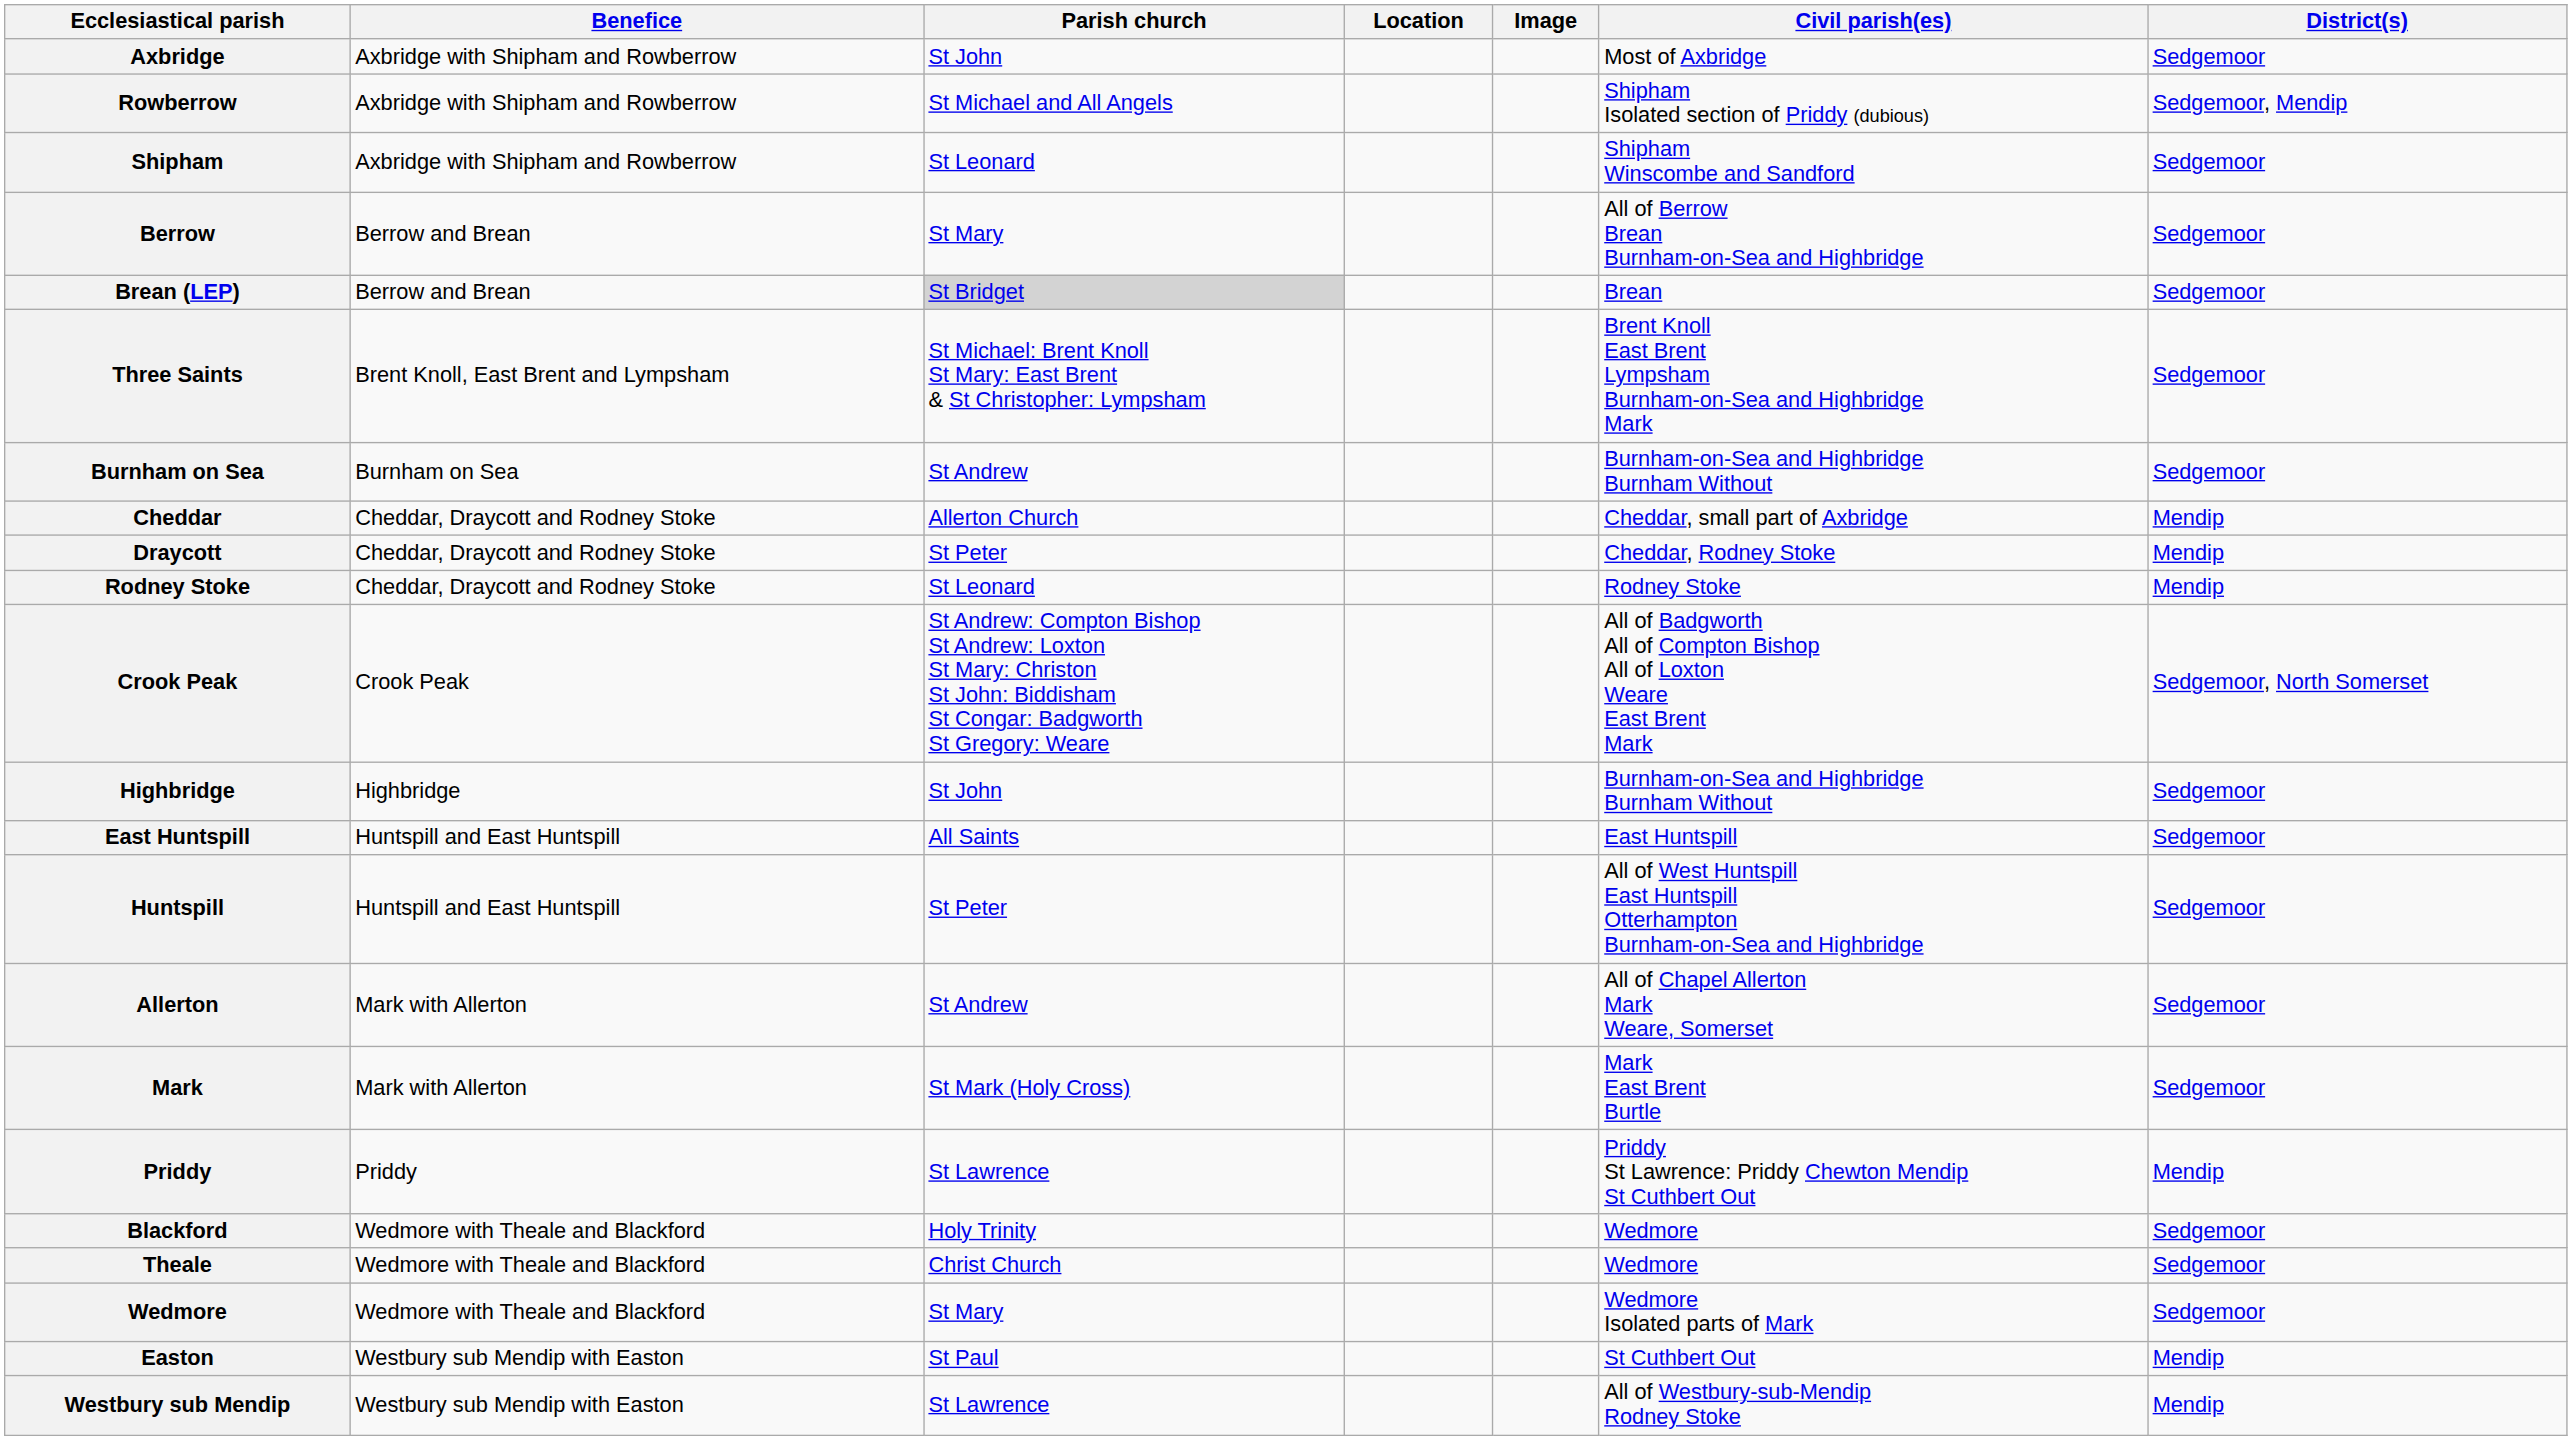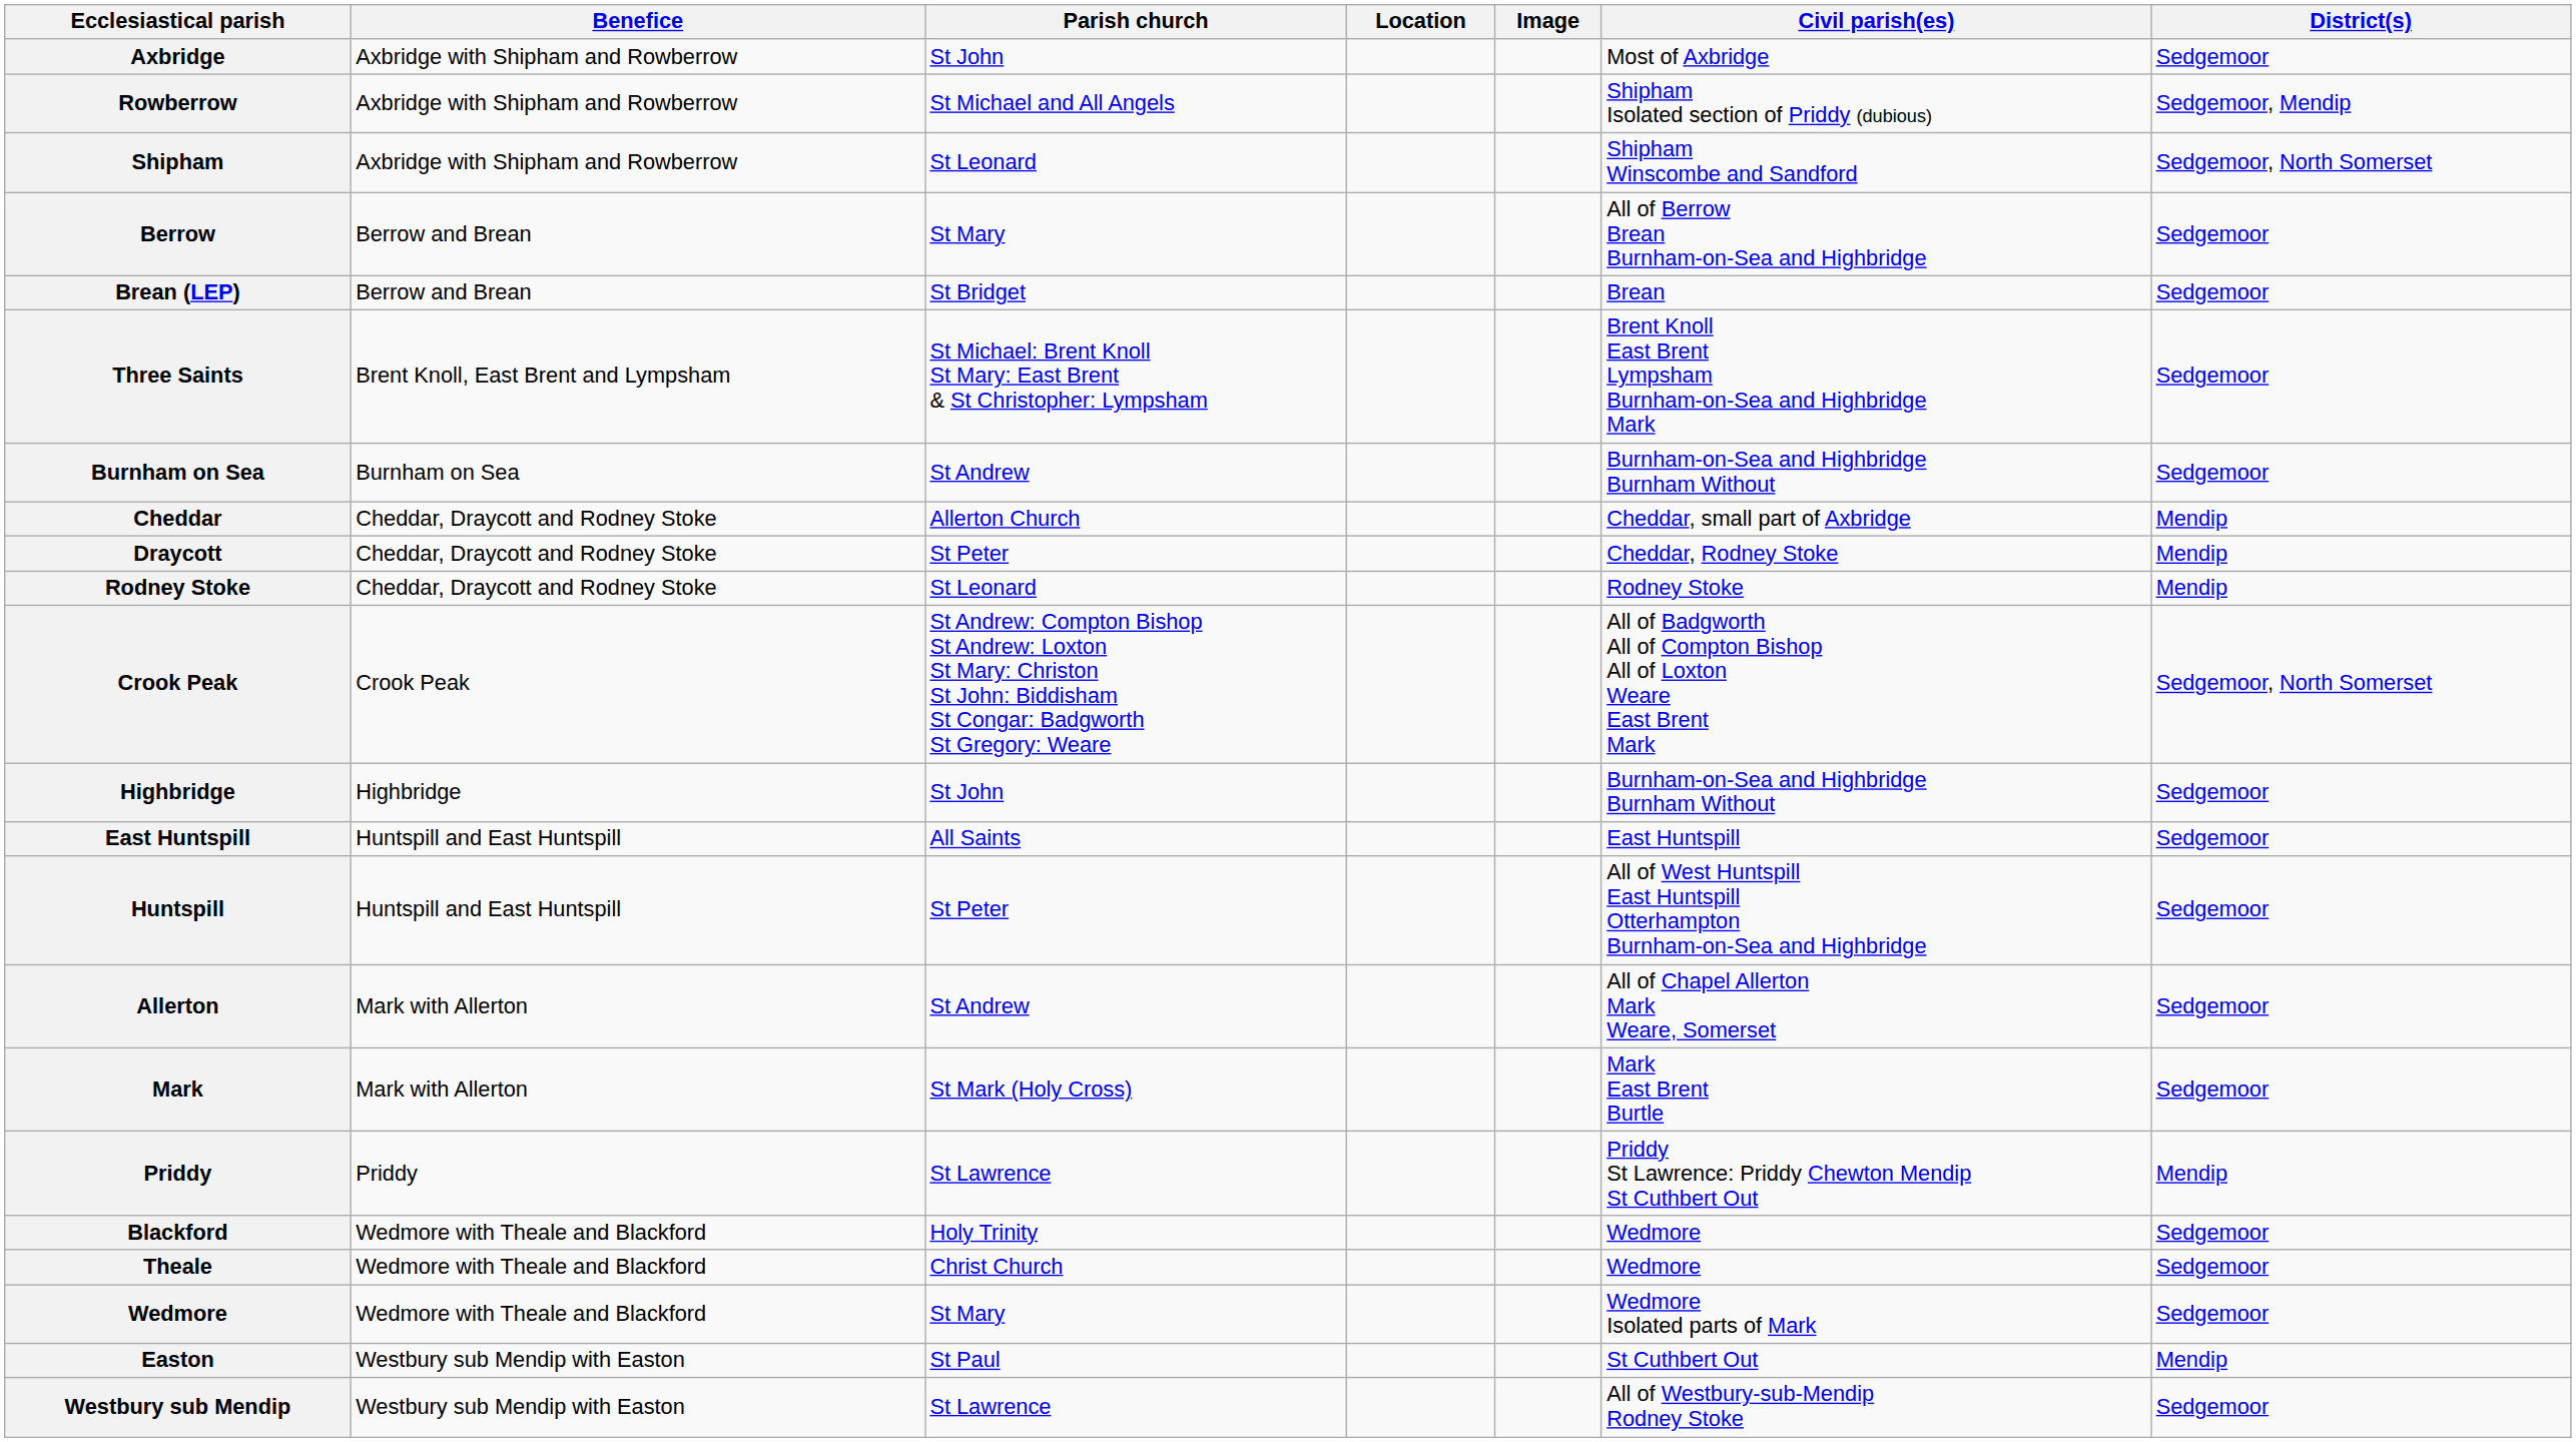 <table class="wikitable sortable" style="width:95%;">
 <tr>
 <th scope="col">Ecclesiastical parish</th>
 <th scope="col"><a href='#'>Benefice</a></th>
 <th scope="col">Parish church</th>
 <th scope="col">Location</th>
 <th scope="col" class="unsortable">Image</th>
 <th scope="col"><a href='#'>Civil parish(es)</a></th>
 <th scope="col"><a href='#'>District(s)</a></th>
 </tr>
 <tr>
 <th scope="row">Axbridge</th>
 <td>Axbridge with Shipham and Rowberrow</td>
 <td><a href='#'>St John</a></td>
 <td><small></small></td>
 <td></td>
 <td>Most of <a href='#'>Axbridge</a></td>
 <td><a href='#'>Sedgemoor</a></td>
 </tr>
 <tr>
 <th scope="row">Rowberrow</th>
 <td>Axbridge with Shipham and Rowberrow</td>
 <td><a href='#'>St Michael and All Angels</a></td>
 <td><small></small></td>
 <td></td>
 <td><a href='#'>Shipham</a><br>Isolated section of <a href='#'>Priddy</a> <small>(dubious)</small></td>
 <td><a href='#'>Sedgemoor</a>, <a href='#'>Mendip</a></td>
 </tr>
 <tr>
 <th scope="row">Shipham</th>
 <td>Axbridge with Shipham and Rowberrow</td>
 <td><a href='#'>St Leonard</a></td>
 <td><small></small></td>
 <td></td>
 <td><a href='#'>Shipham</a><br><a href='#'>Winscombe and Sandford</a></td>
-<td><a href='#'>Sedgemoor</a></td>
+<td><a href='#'>Sedgemoor</a>, <a href='#'>North Somerset</a></td>
 </tr>
 <tr>
 <th scope="row">Berrow</th>
 <td>Berrow and Brean</td>
 <td><a href='#'>St Mary</a></td>
 <td><small></small></td>
 <td></td>
 <td>All of <a href='#'>Berrow</a><br> <a href='#'>Brean</a><br> <a href='#'>Burnham-on-Sea and Highbridge</a></td>
 <td><a href='#'>Sedgemoor</a></td>
 </tr>
 <tr>
 <th scope="row">Brean (<a href='#'>LEP</a>)</th>
 <td>Berrow and Brean</td>
-<td style="background: lightgrey;"><a href='#'>St Bridget</a></td>
+<td><a href='#'>St Bridget</a></td>
 <td><small></small></td>
 <td></td>
 <td><a href='#'>Brean</a></td>
 <td><a href='#'>Sedgemoor</a></td>
 </tr>
 <tr>
 <th scope="row">Three Saints</th>
 <td>Brent Knoll, East Brent and Lympsham</td>
 <td><a href='#'>St Michael: Brent Knoll</a><br> <a href='#'>St Mary: East Brent</a><br>& <a href='#'>St Christopher: Lympsham</a></td>
 <td><small></small></td>
 <td></td>
 <td><a href='#'>Brent Knoll</a><br> <a href='#'>East Brent</a><br> <a href='#'>Lympsham</a><br> <a href='#'>Burnham-on-Sea and Highbridge</a><br> <a href='#'>Mark</a></td>
 <td><a href='#'>Sedgemoor</a></td>
 </tr>
 <tr>
 <th scope="row">Burnham on Sea</th>
 <td>Burnham on Sea</td>
 <td><a href='#'>St Andrew</a></td>
 <td><small></small></td>
 <td></td>
 <td><a href='#'>Burnham-on-Sea and Highbridge</a><br><a href='#'>Burnham Without</a></td>
 <td><a href='#'>Sedgemoor</a></td>
 </tr>
 <tr>
 <th scope="row">Cheddar</th>
 <td>Cheddar, Draycott and Rodney Stoke</td>
 <td><a href='#'>Allerton Church</a></td>
 <td><small></small></td>
 <td></td>
 <td><a href='#'>Cheddar</a>, small part of <a href='#'>Axbridge</a></td>
 <td><a href='#'>Mendip</a></td>
 </tr>
 <tr>
 <th scope="row">Draycott</th>
 <td>Cheddar, Draycott and Rodney Stoke</td>
 <td><a href='#'>St Peter</a></td>
 <td><small></small></td>
 <td></td>
 <td><a href='#'>Cheddar</a>, <a href='#'>Rodney Stoke</a></td>
 <td><a href='#'>Mendip</a></td>
 </tr>
 <tr>
 <th scope="row">Rodney Stoke</th>
 <td>Cheddar, Draycott and Rodney Stoke</td>
 <td><a href='#'>St Leonard</a></td>
 <td><small></small></td>
 <td></td>
 <td><a href='#'>Rodney Stoke</a></td>
 <td><a href='#'>Mendip</a></td>
 </tr>
 <tr>
 <th scope="row">Crook Peak</th>
 <td>Crook Peak</td>
 <td><a href='#'>St Andrew: Compton Bishop</a><br><a href='#'>St Andrew: Loxton</a><br><a href='#'>St Mary: Christon</a><br><a href='#'>St John: Biddisham</a><br><a href='#'>St Congar: Badgworth</a><br><a href='#'>St Gregory: Weare</a></td>
 <td><small></small></td>
 <td></td>
 <td>All of <a href='#'>Badgworth</a><br>All of <a href='#'>Compton Bishop</a><br>All of <a href='#'>Loxton</a><br> <a href='#'>Weare</a><br> <a href='#'>East Brent</a><br> <a href='#'>Mark</a></td>
 <td><a href='#'>Sedgemoor</a>, <a href='#'>North Somerset</a></td>
 </tr>
 <tr>
 <th scope="row">Highbridge</th>
 <td>Highbridge</td>
 <td><a href='#'>St John</a></td>
 <td><small></small></td>
 <td></td>
 <td><a href='#'>Burnham-on-Sea and Highbridge</a><br><a href='#'>Burnham Without</a></td>
 <td><a href='#'>Sedgemoor</a></td>
 </tr>
 <tr>
 <th scope="row">East Huntspill</th>
 <td>Huntspill and East Huntspill</td>
 <td><a href='#'>All Saints</a></td>
 <td><small></small></td>
 <td></td>
 <td><a href='#'>East Huntspill</a></td>
 <td><a href='#'>Sedgemoor</a></td>
 </tr>
 <tr>
 <th scope="row">Huntspill</th>
 <td>Huntspill and East Huntspill</td>
 <td><a href='#'>St Peter</a></td>
 <td><small></small></td>
 <td></td>
 <td>All of <a href='#'>West Huntspill</a><br> <a href='#'>East Huntspill</a><br> <a href='#'>Otterhampton</a><br> <a href='#'>Burnham-on-Sea and Highbridge</a></td>
 <td><a href='#'>Sedgemoor</a></td>
 </tr>
 <tr>
 <th scope="row">Allerton</th>
 <td>Mark with Allerton</td>
 <td><a href='#'>St Andrew</a></td>
 <td><small></small></td>
 <td></td>
 <td>All of <a href='#'>Chapel Allerton</a><br> <a href='#'>Mark</a><br> <a href='#'>Weare, Somerset</a></td>
 <td><a href='#'>Sedgemoor</a></td>
 </tr>
 <tr>
 <th scope="row">Mark</th>
 <td>Mark with Allerton</td>
 <td><a href='#'>St Mark (Holy Cross)</a></td>
 <td><small></small></td>
 <td></td>
 <td><a href='#'>Mark</a><br> <a href='#'>East Brent</a><br> <a href='#'>Burtle</a></td>
 <td><a href='#'>Sedgemoor</a></td>
 </tr>
 <tr>
 <th scope="row">Priddy</th>
 <td>Priddy</td>
 <td><a href='#'>St Lawrence</a></td>
 <td><small></small></td>
 <td></td>
 <td><a href='#'>Priddy</a><br>St Lawrence: Priddy <a href='#'>Chewton Mendip</a><br> <a href='#'>St Cuthbert Out</a></td>
 <td><a href='#'>Mendip</a></td>
 </tr>
 <tr>
 <th scope="row">Blackford</th>
 <td>Wedmore with Theale and Blackford</td>
 <td><a href='#'>Holy Trinity</a></td>
 <td><small></small></td>
 <td></td>
 <td><a href='#'>Wedmore</a></td>
 <td><a href='#'>Sedgemoor</a></td>
 </tr>
 <tr>
 <th scope="row">Theale</th>
 <td>Wedmore with Theale and Blackford</td>
 <td><a href='#'>Christ Church</a></td>
 <td><small></small></td>
 <td></td>
 <td><a href='#'>Wedmore</a></td>
 <td><a href='#'>Sedgemoor</a></td>
 </tr>
 <tr>
 <th scope="row">Wedmore</th>
 <td>Wedmore with Theale and Blackford</td>
 <td><a href='#'>St Mary</a></td>
 <td><small></small></td>
 <td></td>
 <td><a href='#'>Wedmore</a><br>Isolated parts of <a href='#'>Mark</a></td>
 <td><a href='#'>Sedgemoor</a></td>
 </tr>
 <tr>
 <th scope="row">Easton</th>
 <td>Westbury sub Mendip with Easton</td>
 <td><a href='#'>St Paul</a></td>
 <td><small></small></td>
 <td></td>
 <td><a href='#'>St Cuthbert Out</a></td>
 <td><a href='#'>Mendip</a></td>
 </tr>
 <tr>
 <th scope="row">Westbury sub Mendip</th>
 <td>Westbury sub Mendip with Easton</td>
 <td><a href='#'>St Lawrence</a></td>
 <td><small></small></td>
 <td></td>
 <td>All of <a href='#'>Westbury-sub-Mendip</a><br> <a href='#'>Rodney Stoke</a></td>
-<td><a href='#'>Mendip</a></td>
+<td><a href='#'>Sedgemoor</a></td>
 </tr>
 </table>
